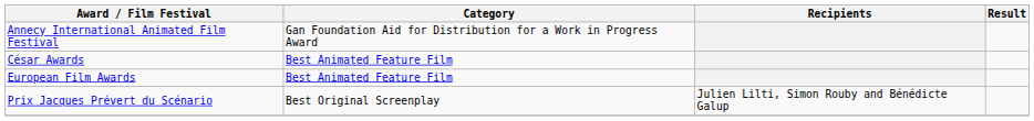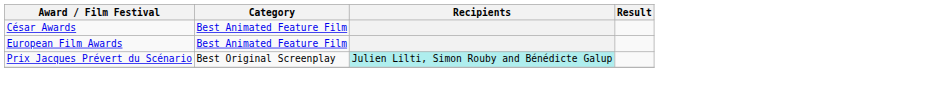 <table class="wikitable plainrowheaders sortable">
 <tr style="background:#ccc; text-align:center;">
 <th scope="col">Award / Film Festival</th>
 <th scope="col">Category</th>
 <th scope="col">Recipients</th>
 <th scope="col">Result</th>
-</tr>
-<tr>
-<td><a href='#'>Annecy International Animated Film Festival</a></td>
-<td>Gan Foundation Aid for Distribution for a Work in Progress Award</td>
-<th></th>
-<td></td>
 </tr>
 <tr>
 <td><a href='#'>César Awards</a></td>
 <td><a href='#'>Best Animated Feature Film</a></td>
 <th></th>
 <td></td>
 </tr>
 <tr>
 <td><a href='#'>European Film Awards</a></td>
 <td><a href='#'>Best Animated Feature Film</a></td>
 <th></th>
 <td></td>
 </tr>
 <tr>
 <td><a href='#'>Prix Jacques Prévert du Scénario</a></td>
 <td>Best Original Screenplay</td>
-<td>Julien Lilti, Simon Rouby and Bénédicte Galup</td>
+<td style="background: paleturquoise;">Julien Lilti, Simon Rouby and Bénédicte Galup</td>
 <td></td>
 </tr>
 <tr>
 </tr>
 </table>
